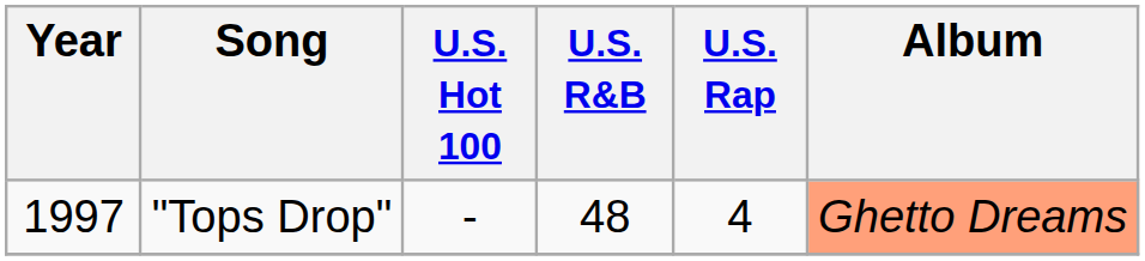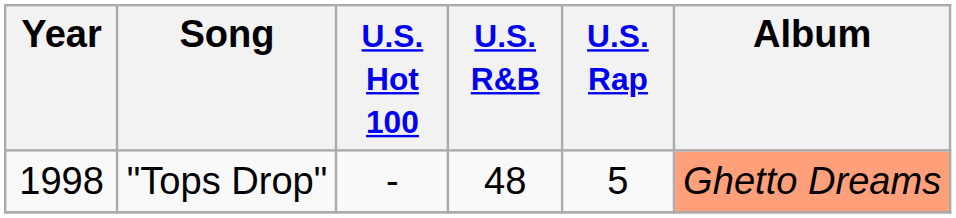 <table class="wikitable">
 <tr>
 <th align="center" valign="top" width="40">Year</th>
 <th align="left" valign="top">Song</th>
 <th align="center" valign="top" width="40"><small><a href='#'>U.S. Hot 100</a></small></th>
 <th align="center" valign="top" width="40"><small><a href='#'>U.S. R&B</a></small></th>
 <th align="center" valign="top" width="40"><small><a href='#'>U.S. Rap</a></small></th>
 <th align="left" valign="top">Album</th>
 </tr>
 <tr>
-<td align="center" valign="top">1997</td>
+<td align="center" valign="top">1998</td>
 <td align="left" valign="top">"Tops Drop"</td>
 <td align="center" valign="top">-</td>
 <td align="center" valign="top">48</td>
-<td align="center" valign="top">4</td>
+<td align="center" valign="top">5</td>
 <td align="left" valign="top" style="background: lightsalmon;"><em>Ghetto Dreams</em></td>
 </tr>
 <tr>
 </tr>
 </table>
